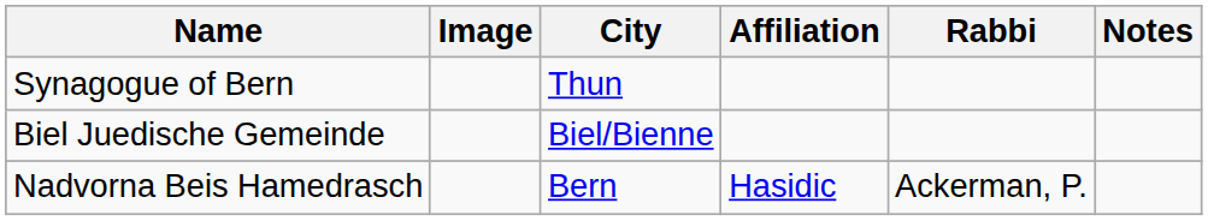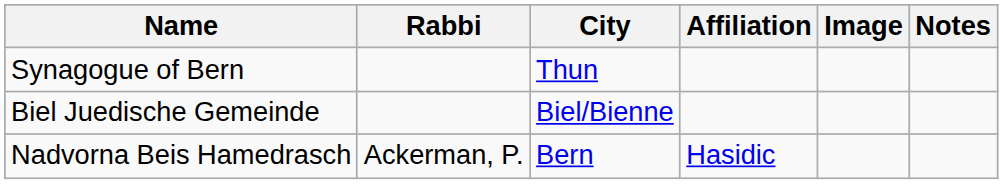 <table class="wikitable sortable">
 <tr>
 <th>Name</th>
-<th class="unsortable">Image</th>
+<th>Rabbi</th>
 <th>City</th>
 <th>Affiliation</th>
-<th>Rabbi</th>
+<th class="unsortable">Image</th>
 <th>Notes</th>
 </tr>
 <tr>
 <td>Synagogue of Bern</td>
 <td></td>
 <td><a href='#'>Thun</a></td>
 <td></td>
 <td></td>
 <td></td>
 </tr>
 <tr>
 <td>Biel Juedische Gemeinde</td>
 <td></td>
 <td><a href='#'>Biel/Bienne</a></td>
 <td></td>
 <td></td>
 <td></td>
 </tr>
 <tr>
 <td>Nadvorna Beis Hamedrasch</td>
-<td></td>
+<td>Ackerman, P.</td>
 <td><a href='#'>Bern</a></td>
 <td><a href='#'>Hasidic</a></td>
-<td>Ackerman, P.</td>
+<td></td>
 <td></td>
 </tr>
 </table>
